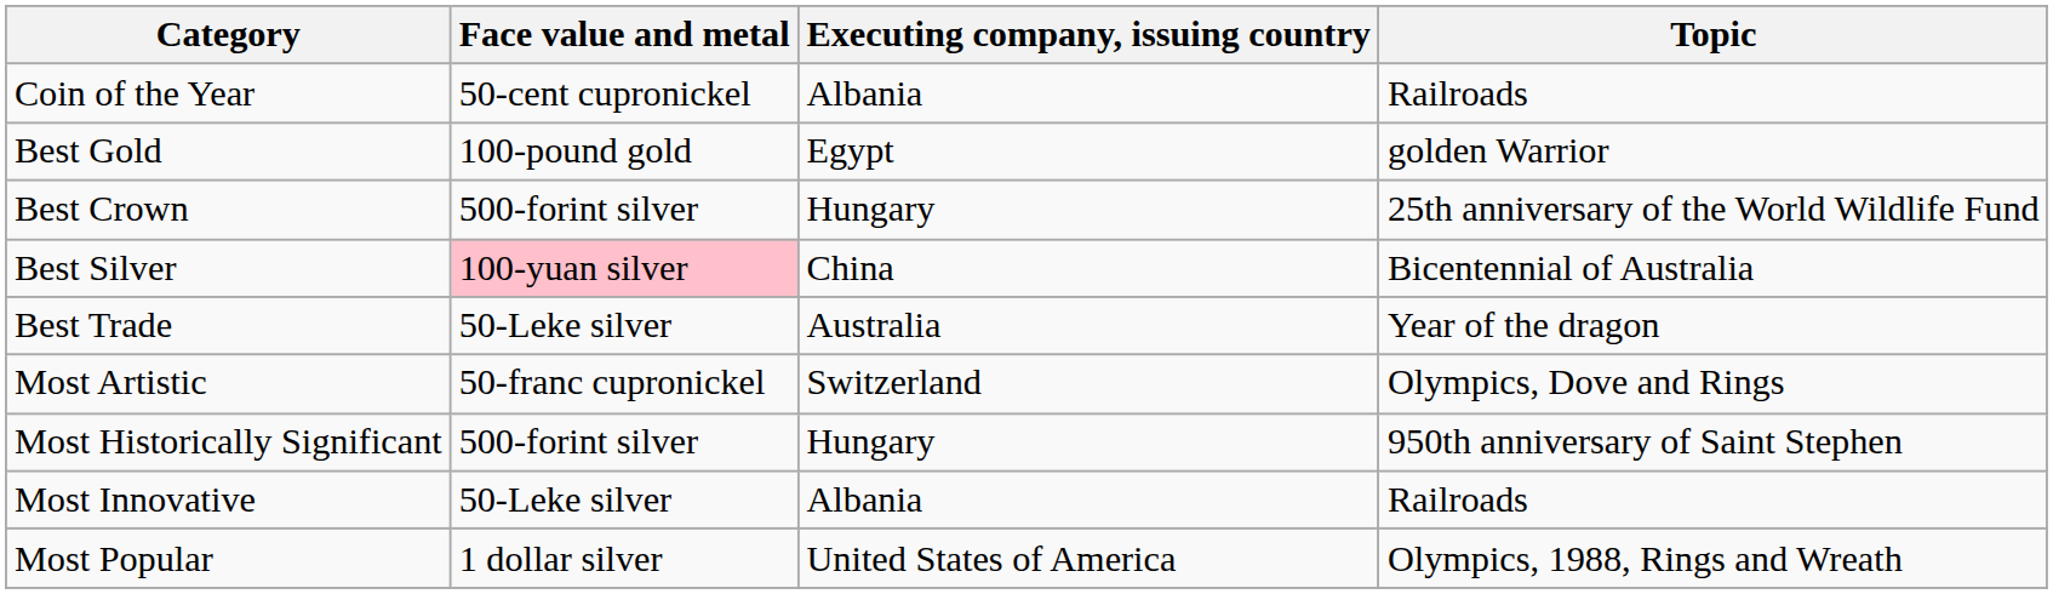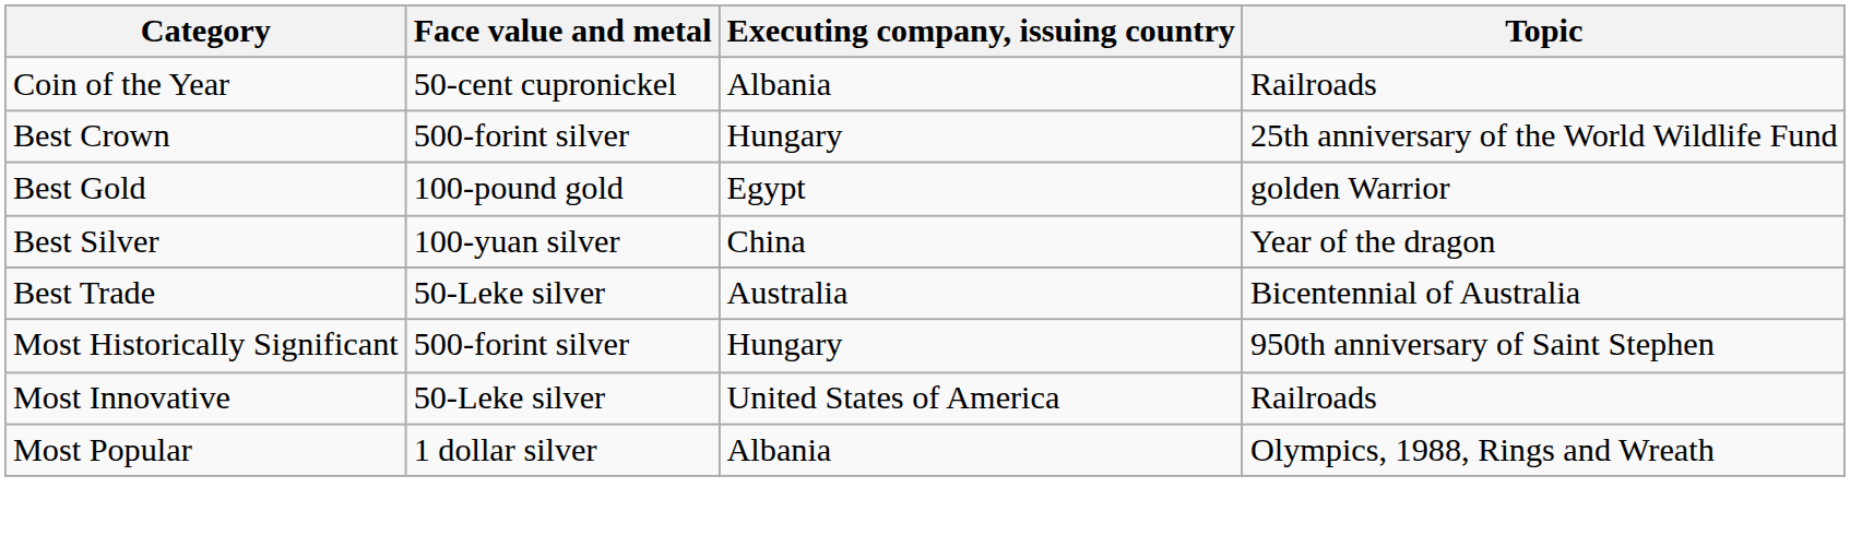 <table class="wikitable plainrowheaders">
 <tr>
 <th>Category</th>
 <th>Face value and metal</th>
 <th>Executing company, issuing country</th>
 <th>Topic</th>
 </tr>
 <tr>
 <td>Coin of the Year</td>
 <td>50-cent cupronickel</td>
 <td>Albania</td>
 <td>Railroads</td>
 </tr>
 <tr>
+<td>Best Crown</td>
+<td>500-forint silver</td>
+<td>Hungary</td>
+<td>25th anniversary of the World Wildlife Fund</td>
+</tr>
+<tr>
 <td>Best Gold</td>
 <td>100-pound gold</td>
 <td>Egypt</td>
 <td>golden Warrior</td>
 </tr>
 <tr>
-<td>Best Crown</td>
-<td>500-forint silver</td>
-<td>Hungary</td>
-<td>25th anniversary of the World Wildlife Fund</td>
-</tr>
-<tr>
 <td>Best Silver</td>
-<td style="background: pink;">100-yuan silver</td>
+<td>100-yuan silver</td>
 <td>China</td>
-<td>Bicentennial of Australia</td>
+<td>Year of the dragon</td>
 </tr>
 <tr>
 <td>Best Trade</td>
 <td>50-Leke silver</td>
 <td>Australia</td>
-<td>Year of the dragon</td>
-</tr>
-<tr>
-<td>Most Artistic</td>
-<td>50-franc cupronickel</td>
-<td>Switzerland</td>
-<td>Olympics, Dove and Rings</td>
+<td>Bicentennial of Australia</td>
 </tr>
 <tr>
 <td>Most Historically Significant</td>
 <td>500-forint silver</td>
 <td>Hungary</td>
 <td>950th anniversary of Saint Stephen</td>
 </tr>
 <tr>
 <td>Most Innovative</td>
 <td>50-Leke silver</td>
-<td>Albania</td>
+<td>United States of America</td>
 <td>Railroads</td>
 </tr>
 <tr>
 <td>Most Popular</td>
 <td>1 dollar silver</td>
-<td>United States of America</td>
+<td>Albania</td>
 <td>Olympics, 1988, Rings and Wreath</td>
 </tr>
 </table>
